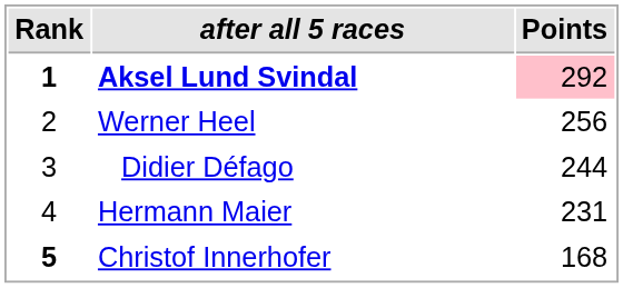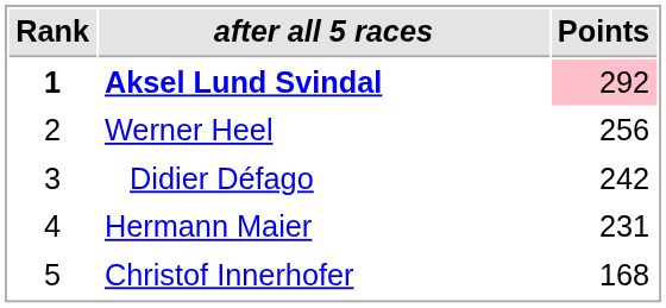 <table cellspacing="1" cellpadding="3" style="border:1px solid #AAAAAA;font-size:86%">
 <tr bgcolor="#E4E4E4">
 <th style="border-bottom:1px solid #AAAAAA" width=10>Rank</th>
 <th style="border-bottom:1px solid #AAAAAA" width=200><strong><em>after all 5 races</em></strong></th>
 <th style="border-bottom:1px solid #AAAAAA" width=20>Points</th>
 </tr>
 <tr>
 <td align="center"><strong>1</strong></td>
 <td> <strong><a href='#'>Aksel Lund Svindal</a> </strong></td>
 <td align="right" style="background: pink;">292</td>
 </tr>
 <tr>
 <td align="center">2</td>
 <td> <a href='#'>Werner Heel</a></td>
 <td align="right">256</td>
 </tr>
 <tr>
 <td align="center">3</td>
 <td>   <a href='#'>Didier Défago</a></td>
-<td align="right">244</td>
+<td align="right">242</td>
 </tr>
 <tr>
 <td align="center">4</td>
 <td> <a href='#'>Hermann Maier</a></td>
 <td align="right">231</td>
 </tr>
 <tr>
-<td align="center"><strong>5</strong></td>
+<td align="center">5</td>
 <td> <a href='#'>Christof Innerhofer</a></td>
 <td align="right">168</td>
 </tr>
 </table>
